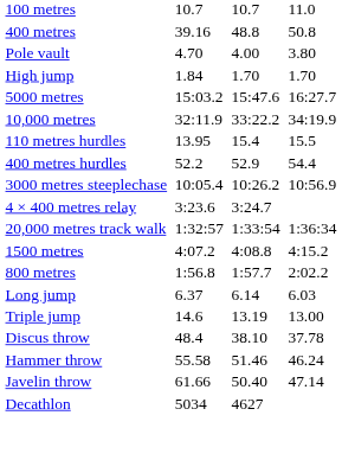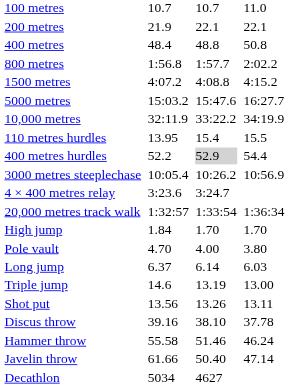 <table>
 <tr>
 <td><a href='#'>100 metres</a></td>
 <td align=left></td>
 <td>10.7</td>
 <td align=left></td>
 <td>10.7</td>
 <td align=left></td>
 <td>11.0</td>
 </tr>
 <tr>
+<td><a href='#'>200 metres</a></td>
+<td align=left></td>
+<td>21.9</td>
+<td align=left></td>
+<td>22.1</td>
+<td align=left></td>
+<td>22.1</td>
+</tr>
+<tr>
 <td><a href='#'>400 metres</a></td>
 <td align=left></td>
-<td>39.16</td>
+<td>48.4</td>
 <td align=left></td>
 <td>48.8</td>
 <td align=left></td>
 <td>50.8</td>
 </tr>
 <tr>
-<td><a href='#'>Pole vault</a></td>
+<td><a href='#'>800 metres</a></td>
 <td align=left></td>
-<td>4.70</td>
+<td>1:56.8</td>
 <td align=left></td>
-<td>4.00</td>
+<td>1:57.7</td>
 <td align=left></td>
-<td>3.80</td>
+<td>2:02.2</td>
 </tr>
 <tr>
-<td><a href='#'>High jump</a></td>
+<td><a href='#'>1500 metres</a></td>
 <td align=left></td>
-<td>1.84</td>
+<td>4:07.2</td>
 <td align=left></td>
-<td>1.70</td>
-<td align=left><br></td>
-<td>1.70</td>
+<td>4:08.8</td>
+<td align=left></td>
+<td>4:15.2</td>
 </tr>
 <tr>
 <td><a href='#'>5000 metres</a></td>
 <td align=left></td>
 <td>15:03.2</td>
 <td align=left></td>
 <td>15:47.6</td>
 <td align=left></td>
 <td>16:27.7</td>
 </tr>
 <tr>
 <td><a href='#'>10,000 metres</a></td>
 <td align=left></td>
 <td>32:11.9</td>
 <td align=left></td>
 <td>33:22.2</td>
 <td align=left></td>
 <td>34:19.9</td>
 </tr>
 <tr>
 <td><a href='#'>110 metres hurdles</a></td>
 <td align=left></td>
 <td>13.95</td>
 <td align=left></td>
 <td>15.4</td>
 <td align=left></td>
 <td>15.5</td>
 </tr>
 <tr>
 <td><a href='#'>400 metres hurdles</a></td>
 <td align=left></td>
 <td>52.2</td>
 <td align=left></td>
-<td>52.9</td>
+<td style="background: lightgrey;">52.9</td>
 <td align=left></td>
 <td>54.4</td>
 </tr>
 <tr>
 <td><a href='#'>3000 metres steeplechase</a></td>
 <td align=left></td>
 <td>10:05.4</td>
 <td align=left></td>
 <td>10:26.2</td>
 <td align=left></td>
 <td>10:56.9</td>
 </tr>
 <tr>
 <td><a href='#'>4 × 400 metres relay</a></td>
 <td></td>
 <td>3:23.6</td>
 <td></td>
 <td>3:24.7</td>
 <td></td>
 <td></td>
 </tr>
 <tr>
 <td><a href='#'>20,000 metres track walk</a></td>
 <td align=left></td>
 <td>1:32:57</td>
 <td align=left></td>
 <td>1:33:54</td>
 <td align=left></td>
 <td>1:36:34</td>
 </tr>
 <tr>
-<td><a href='#'>1500 metres</a></td>
+<td><a href='#'>High jump</a></td>
 <td align=left></td>
-<td>4:07.2</td>
+<td>1.84</td>
 <td align=left></td>
-<td>4:08.8</td>
-<td align=left></td>
-<td>4:15.2</td>
+<td>1.70</td>
+<td align=left><br></td>
+<td>1.70</td>
 </tr>
 <tr>
-<td><a href='#'>800 metres</a></td>
+<td><a href='#'>Pole vault</a></td>
 <td align=left></td>
-<td>1:56.8</td>
+<td>4.70</td>
 <td align=left></td>
-<td>1:57.7</td>
+<td>4.00</td>
 <td align=left></td>
-<td>2:02.2</td>
+<td>3.80</td>
 </tr>
 <tr>
 <td><a href='#'>Long jump</a></td>
 <td align=left></td>
 <td>6.37</td>
 <td align=left></td>
 <td>6.14</td>
 <td align=left></td>
 <td>6.03</td>
 </tr>
 <tr>
 <td><a href='#'>Triple jump</a></td>
 <td align=left></td>
 <td>14.6</td>
 <td align=left></td>
 <td>13.19</td>
 <td align=left></td>
 <td>13.00</td>
 </tr>
 <tr>
+<td><a href='#'>Shot put</a></td>
+<td align=left></td>
+<td>13.56</td>
+<td align=left></td>
+<td>13.26</td>
+<td align=left></td>
+<td>13.11</td>
+</tr>
+<tr>
 <td><a href='#'>Discus throw</a></td>
 <td align=left></td>
-<td>48.4</td>
+<td>39.16</td>
 <td align=left></td>
 <td>38.10</td>
 <td align=left></td>
 <td>37.78</td>
 </tr>
 <tr>
 <td><a href='#'>Hammer throw</a></td>
 <td align=left></td>
 <td>55.58</td>
 <td align=left></td>
 <td>51.46</td>
 <td align=left></td>
 <td>46.24</td>
 </tr>
 <tr>
 <td><a href='#'>Javelin throw</a></td>
 <td align=left></td>
 <td>61.66</td>
 <td align=left></td>
 <td>50.40</td>
 <td align=left></td>
 <td>47.14</td>
 </tr>
 <tr>
 <td><a href='#'>Decathlon</a></td>
 <td align=left></td>
 <td>5034</td>
 <td align=left></td>
 <td>4627</td>
 <td align=left></td>
 <td></td>
 </tr>
 </table>
